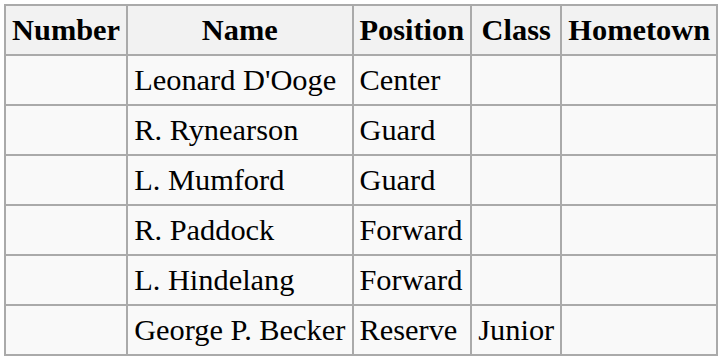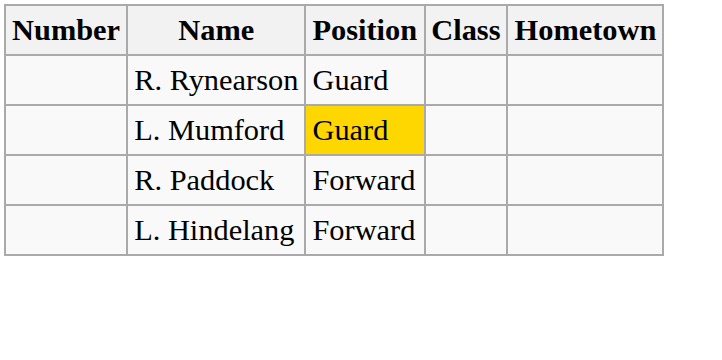 <table class="wikitable" style="font-size: 95%;">
 <tr>
 <th>Number</th>
 <th>Name</th>
 <th>Position</th>
 <th>Class</th>
 <th>Hometown</th>
-</tr>
-<tr>
-<td></td>
-<td>Leonard D'Ooge</td>
-<td>Center</td>
-<td></td>
-<td></td>
 </tr>
 <tr>
 <td></td>
 <td>R. Rynearson</td>
 <td>Guard</td>
 <td></td>
 <td></td>
 </tr>
 <tr>
 <td></td>
 <td>L. Mumford</td>
-<td>Guard</td>
+<td style="background: gold;">Guard</td>
 <td></td>
 <td></td>
 </tr>
 <tr>
 <td></td>
 <td>R. Paddock</td>
 <td>Forward</td>
 <td></td>
 <td></td>
 </tr>
 <tr>
 <td></td>
 <td>L. Hindelang</td>
 <td>Forward</td>
 <td></td>
 <td></td>
 </tr>
 <tr>
-<td></td>
-<td>George P. Becker</td>
-<td>Reserve</td>
-<td>Junior</td>
-<td></td>
-</tr>
-<tr>
 </tr>
 </table>
